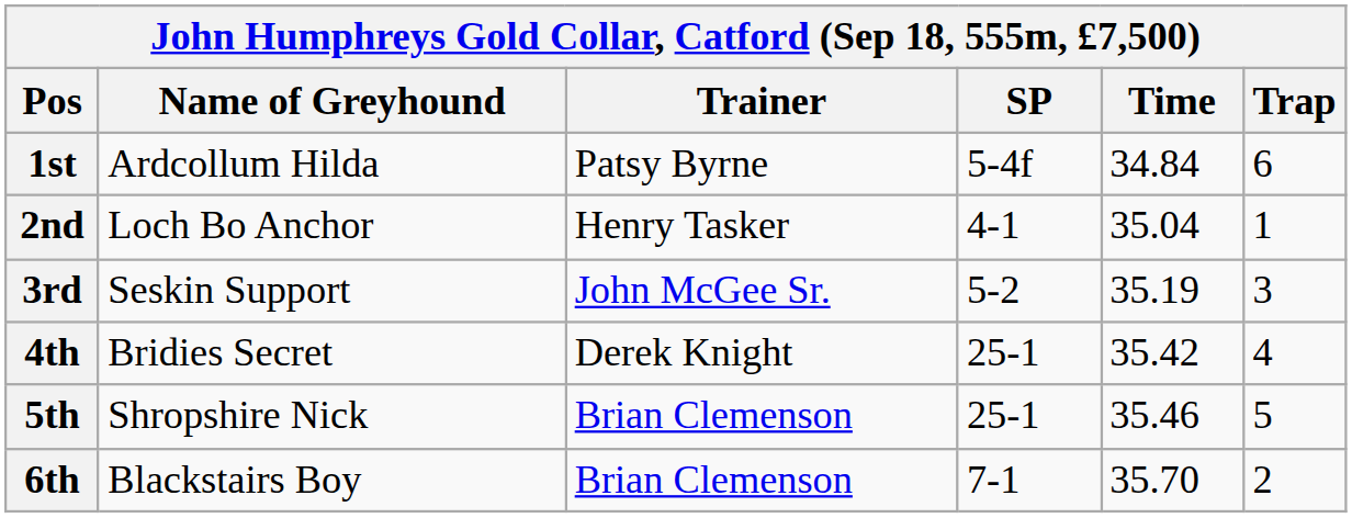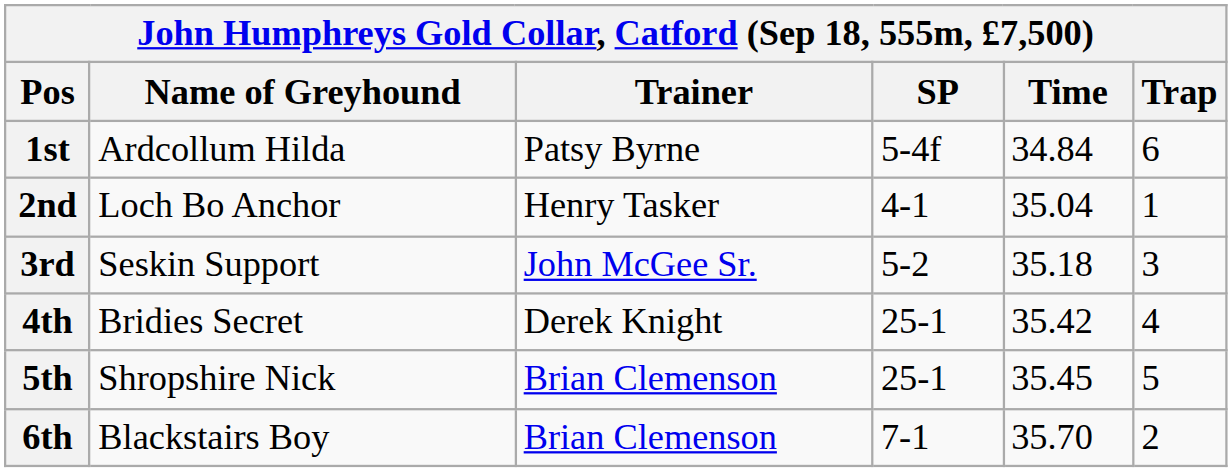 <table class="wikitable">
 <tr>
 <th colspan="6"><a href='#'>John Humphreys Gold Collar</a>, <a href='#'>Catford</a> (Sep 18, 555m, £7,500)</th>
 </tr>
 <tr>
 <th width=30>Pos</th>
 <th width=180>Name of Greyhound</th>
 <th width=150>Trainer</th>
 <th width=50>SP</th>
 <th width=50>Time</th>
 <th width=30>Trap</th>
 </tr>
 <tr>
 <th>1st</th>
 <td>Ardcollum Hilda</td>
 <td>Patsy Byrne</td>
 <td>5-4f</td>
 <td>34.84</td>
 <td>6</td>
 </tr>
 <tr>
 <th>2nd</th>
 <td>Loch Bo Anchor</td>
 <td>Henry Tasker</td>
 <td>4-1</td>
 <td>35.04</td>
 <td>1</td>
 </tr>
 <tr>
 <th>3rd</th>
 <td>Seskin Support</td>
 <td><a href='#'>John McGee Sr.</a></td>
 <td>5-2</td>
-<td>35.19</td>
+<td>35.18</td>
 <td>3</td>
 </tr>
 <tr>
 <th>4th</th>
 <td>Bridies Secret</td>
 <td>Derek Knight</td>
 <td>25-1</td>
 <td>35.42</td>
 <td>4</td>
 </tr>
 <tr>
 <th>5th</th>
 <td>Shropshire Nick</td>
 <td><a href='#'>Brian Clemenson</a></td>
 <td>25-1</td>
-<td>35.46</td>
+<td>35.45</td>
 <td>5</td>
 </tr>
 <tr>
 <th>6th</th>
 <td>Blackstairs Boy</td>
 <td><a href='#'>Brian Clemenson</a></td>
 <td>7-1</td>
 <td>35.70</td>
 <td>2</td>
 </tr>
 </table>
